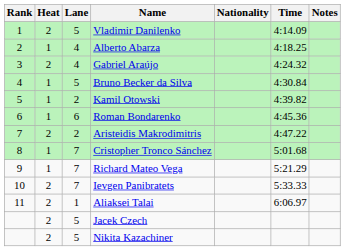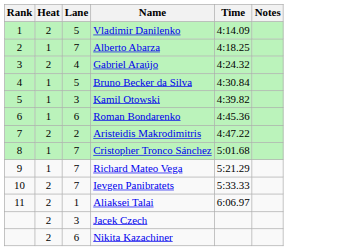 <table class="wikitable sortable" style="text-align:center">
 <tr>
 <th>Rank</th>
 <th>Heat</th>
 <th>Lane</th>
 <th>Name</th>
-<th>Nationality</th>
 <th>Time</th>
 <th>Notes</th>
 </tr>
 <tr bgcolor=bbf3bb>
 <td>1</td>
 <td>2</td>
 <td>5</td>
 <td align=left><a href='#'>Vladimir Danilenko</a></td>
-<td align=left></td>
 <td>4:14.09</td>
 <td></td>
 </tr>
 <tr bgcolor=bbf3bb>
 <td>2</td>
 <td>1</td>
-<td>4</td>
+<td>7</td>
 <td align=left><a href='#'>Alberto Abarza</a></td>
-<td align=left></td>
 <td>4:18.25</td>
 <td></td>
 </tr>
 <tr bgcolor=bbf3bb>
 <td>3</td>
 <td>2</td>
 <td>4</td>
 <td align=left><a href='#'>Gabriel Araújo</a></td>
-<td align=left></td>
 <td>4:24.32</td>
 <td></td>
 </tr>
 <tr bgcolor=bbf3bb>
 <td>4</td>
 <td>1</td>
 <td>5</td>
 <td align=left><a href='#'>Bruno Becker da Silva</a></td>
-<td align=left></td>
 <td>4:30.84</td>
 <td></td>
 </tr>
 <tr bgcolor=bbf3bb>
 <td>5</td>
 <td>1</td>
-<td>2</td>
+<td>3</td>
 <td align=left><a href='#'>Kamil Otowski</a></td>
-<td align=left></td>
 <td>4:39.82</td>
 <td></td>
 </tr>
 <tr bgcolor=bbf3bb>
 <td>6</td>
 <td>1</td>
 <td>6</td>
 <td align=left><a href='#'>Roman Bondarenko</a></td>
-<td align=left></td>
 <td>4:45.36</td>
 <td></td>
 </tr>
 <tr bgcolor=bbf3bb>
 <td>7</td>
 <td>2</td>
 <td>2</td>
 <td align=left><a href='#'>Aristeidis Makrodimitris</a></td>
-<td align=left></td>
 <td>4:47.22</td>
 <td></td>
 </tr>
 <tr bgcolor=bbf3bb>
 <td>8</td>
 <td>1</td>
 <td>7</td>
 <td align=left><a href='#'>Cristopher Tronco Sánchez</a></td>
-<td align=left></td>
 <td>5:01.68</td>
 <td></td>
 </tr>
 <tr>
 <td>9</td>
 <td>1</td>
 <td>7</td>
 <td align=left><a href='#'>Richard Mateo Vega</a></td>
-<td align=left></td>
 <td>5:21.29</td>
 <td></td>
 </tr>
 <tr>
 <td>10</td>
 <td>2</td>
 <td>7</td>
 <td align=left><a href='#'>Ievgen Panibratets</a></td>
-<td align=left></td>
 <td>5:33.33</td>
 <td></td>
 </tr>
 <tr>
 <td>11</td>
 <td>2</td>
 <td>1</td>
 <td align=left><a href='#'>Aliaksei Talai</a></td>
-<td align=left></td>
 <td>6:06.97</td>
 <td></td>
 </tr>
 <tr>
 <td></td>
 <td>2</td>
-<td>5</td>
+<td>3</td>
 <td align=left><a href='#'>Jacek Czech</a></td>
-<td align=left></td>
 <td data-sort-value=9:99.99></td>
 <td></td>
 </tr>
 <tr>
 <td></td>
 <td>2</td>
-<td>5</td>
+<td>6</td>
 <td align=left><a href='#'>Nikita Kazachiner</a></td>
-<td align=left></td>
 <td data-sort-value=9:99.99></td>
 <td></td>
 </tr>
 </table>
